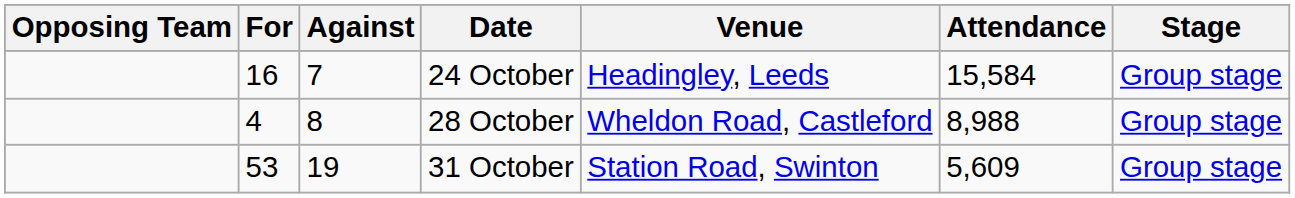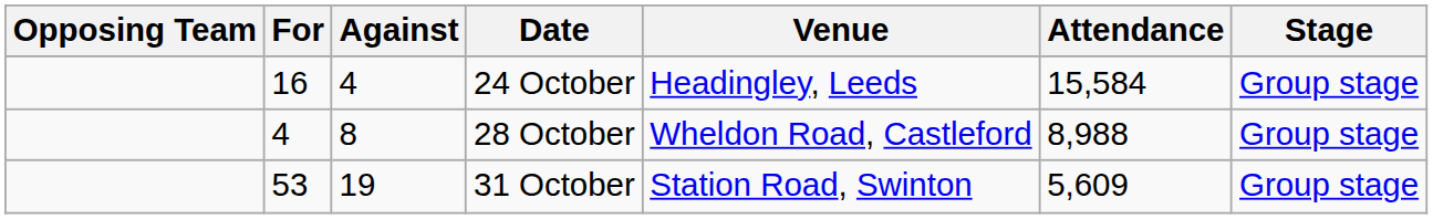 <table class="wikitable">
 <tr>
 <th>Opposing Team</th>
 <th>For</th>
 <th>Against</th>
 <th>Date</th>
 <th>Venue</th>
 <th>Attendance</th>
 <th>Stage</th>
 </tr>
 <tr>
 <td></td>
 <td>16</td>
-<td>7</td>
+<td>4</td>
 <td>24 October</td>
 <td><a href='#'>Headingley</a>, <a href='#'>Leeds</a></td>
 <td>15,584</td>
 <td><a href='#'>Group stage</a></td>
 </tr>
 <tr>
 <td></td>
 <td>4</td>
 <td>8</td>
 <td>28 October</td>
 <td><a href='#'>Wheldon Road</a>, <a href='#'>Castleford</a></td>
 <td>8,988</td>
 <td><a href='#'>Group stage</a></td>
 </tr>
 <tr>
 <td></td>
 <td>53</td>
 <td>19</td>
 <td>31 October</td>
 <td><a href='#'>Station Road</a>, <a href='#'>Swinton</a></td>
 <td>5,609</td>
 <td><a href='#'>Group stage</a></td>
 </tr>
 </table>
